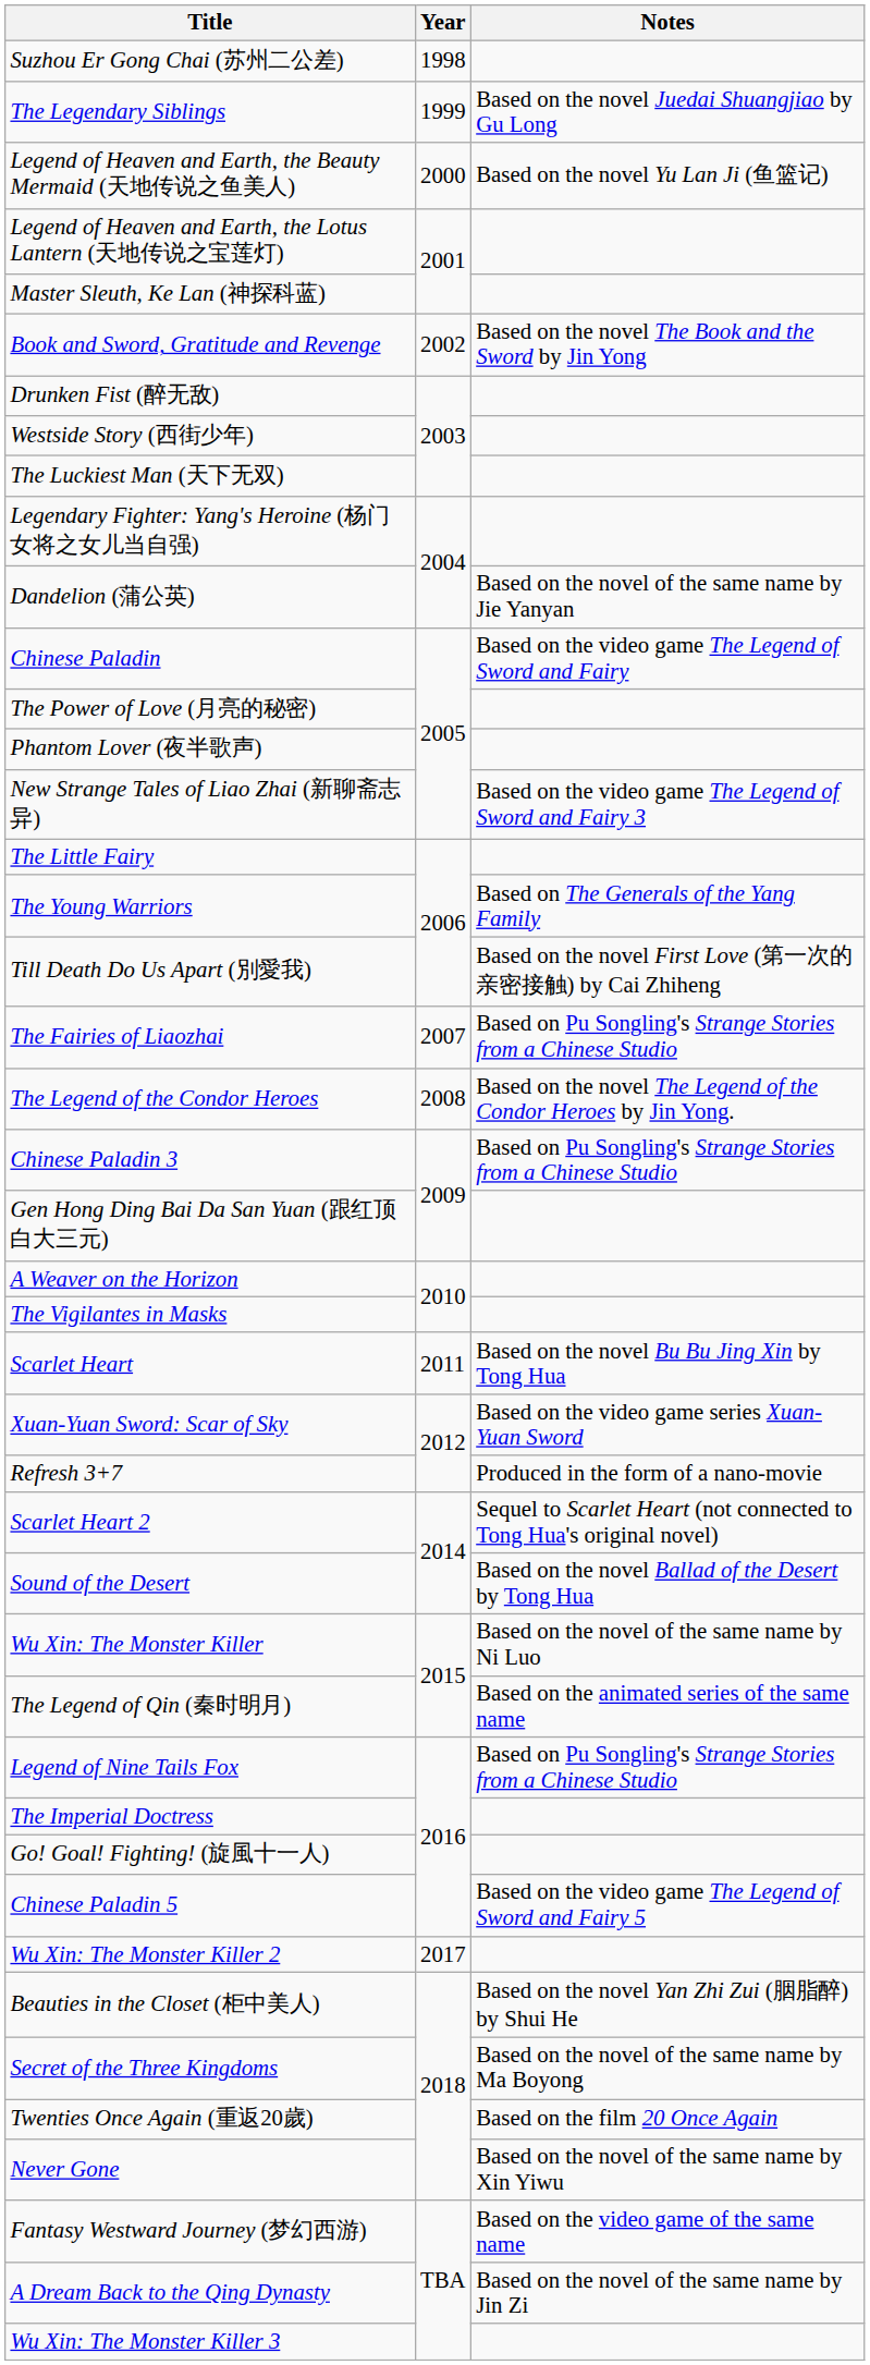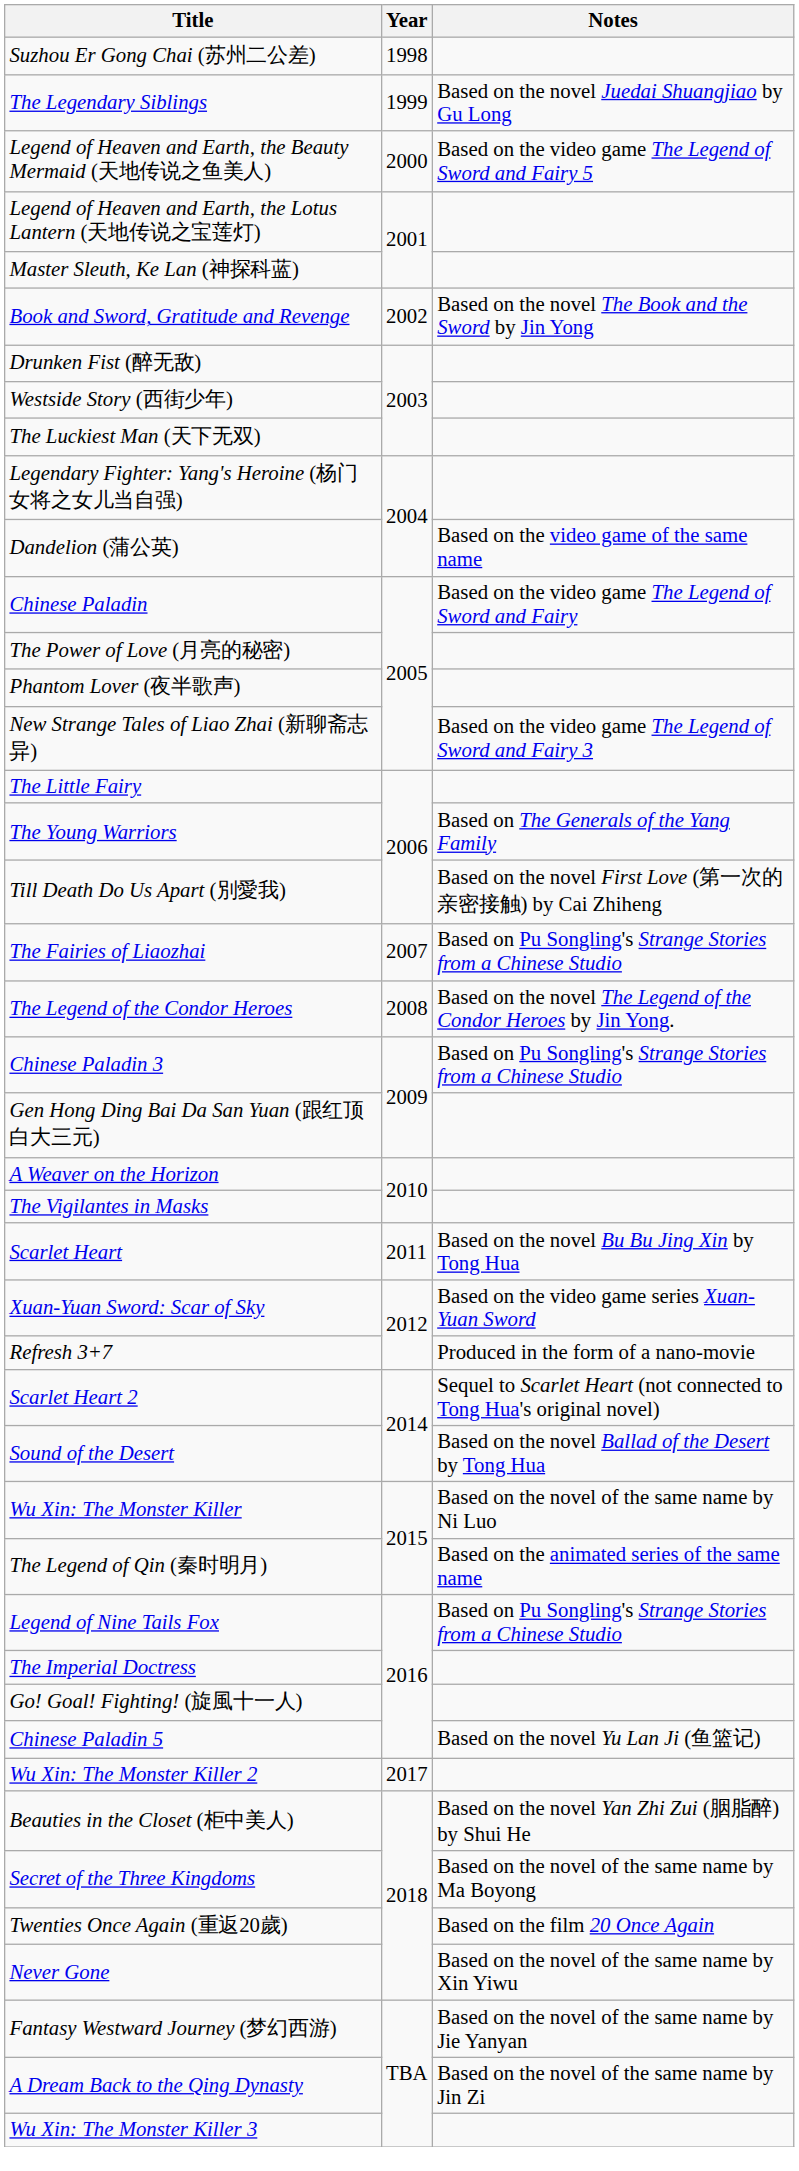 <table class="wikitable">
 <tr>
 <th>Title</th>
 <th>Year</th>
 <th>Notes</th>
 </tr>
 <tr>
 <td><em>Suzhou Er Gong Chai</em> (苏州二公差)</td>
 <td>1998</td>
 <td></td>
 </tr>
 <tr>
 <td><em><a href='#'>The Legendary Siblings</a></em></td>
 <td>1999</td>
 <td>Based on the novel <em><a href='#'>Juedai Shuangjiao</a></em> by <a href='#'>Gu Long</a></td>
 </tr>
 <tr>
 <td><em>Legend of Heaven and Earth, the Beauty Mermaid</em> (天地传说之鱼美人)</td>
 <td>2000</td>
-<td>Based on the novel <em>Yu Lan Ji</em> (鱼篮记)</td>
+<td>Based on the video game <em><a href='#'>The Legend of Sword and Fairy 5</a></em></td>
 </tr>
 <tr>
 <td><em>Legend of Heaven and Earth, the Lotus Lantern</em> (天地传说之宝莲灯)</td>
 <td rowspan=2>2001</td>
 <td></td>
 </tr>
 <tr>
 <td><em>Master Sleuth, Ke Lan</em> (神探科蓝)</td>
 <td></td>
 </tr>
 <tr>
 <td><em><a href='#'>Book and Sword, Gratitude and Revenge</a></em></td>
 <td>2002</td>
 <td>Based on the novel <em><a href='#'>The Book and the Sword</a></em> by <a href='#'>Jin Yong</a></td>
 </tr>
 <tr>
 <td><em>Drunken Fist</em> (醉无敌)</td>
 <td rowspan="3">2003</td>
 <td></td>
 </tr>
 <tr>
 <td><em>Westside Story</em> (西街少年)</td>
 <td></td>
 </tr>
 <tr>
 <td><em>The Luckiest Man</em> (天下无双)</td>
 <td></td>
 </tr>
 <tr>
 <td><em>Legendary Fighter: Yang's Heroine</em> (杨门女将之女儿当自强)</td>
 <td rowspan="2">2004</td>
 <td></td>
 </tr>
 <tr>
 <td><em>Dandelion</em> (蒲公英)</td>
-<td>Based on the novel of the same name by Jie Yanyan</td>
+<td>Based on the <a href='#'>video game of the same name</a></td>
 </tr>
 <tr>
 <td><em><a href='#'>Chinese Paladin</a></em></td>
 <td rowspan="4">2005</td>
 <td>Based on the video game <em><a href='#'>The Legend of Sword and Fairy</a></em></td>
 </tr>
 <tr>
 <td><em>The Power of Love</em> (月亮的秘密)</td>
 <td></td>
 </tr>
 <tr>
 <td><em>Phantom Lover</em> (夜半歌声)</td>
 <td></td>
 </tr>
 <tr>
 <td><em>New Strange Tales of Liao Zhai</em> (新聊斋志异)</td>
 <td>Based on the video game <em><a href='#'>The Legend of Sword and Fairy 3</a></em></td>
 </tr>
 <tr>
 <td><em><a href='#'>The Little Fairy</a></em></td>
 <td rowspan=3>2006</td>
 <td></td>
 </tr>
 <tr>
 <td><em><a href='#'>The Young Warriors</a></em></td>
 <td>Based on <em><a href='#'>The Generals of the Yang Family</a></em></td>
 </tr>
 <tr>
 <td><em>Till Death Do Us Apart</em> (別愛我)</td>
 <td>Based on the novel <em>First Love</em> (第一次的亲密接触) by Cai Zhiheng</td>
 </tr>
 <tr>
 <td><em><a href='#'>The Fairies of Liaozhai</a></em></td>
 <td>2007</td>
 <td>Based on <a href='#'>Pu Songling</a>'s <em><a href='#'>Strange Stories from a Chinese Studio</a></em></td>
 </tr>
 <tr>
 <td><em><a href='#'>The Legend of the Condor Heroes</a></em></td>
 <td>2008</td>
 <td>Based on the novel <em><a href='#'>The Legend of the Condor Heroes</a></em> by <a href='#'>Jin Yong</a>.</td>
 </tr>
 <tr>
 <td><em><a href='#'>Chinese Paladin 3</a></em></td>
 <td rowspan=2>2009</td>
 <td>Based on <a href='#'>Pu Songling</a>'s <em><a href='#'>Strange Stories from a Chinese Studio</a></em></td>
 </tr>
 <tr>
 <td><em>Gen Hong Ding Bai Da San Yuan</em> (跟红顶白大三元)</td>
 <td></td>
 </tr>
 <tr>
 <td><em><a href='#'>A Weaver on the Horizon</a></em></td>
 <td rowspan=2>2010</td>
 <td></td>
 </tr>
 <tr>
 <td><em><a href='#'>The Vigilantes in Masks</a></em></td>
 <td></td>
 </tr>
 <tr>
 <td><em><a href='#'>Scarlet Heart</a></em></td>
 <td>2011</td>
 <td>Based on the novel <em><a href='#'>Bu Bu Jing Xin</a></em> by <a href='#'>Tong Hua</a></td>
 </tr>
 <tr>
 <td><em><a href='#'>Xuan-Yuan Sword: Scar of Sky</a></em></td>
 <td rowspan="2">2012</td>
 <td>Based on the video game series <em><a href='#'>Xuan-Yuan Sword</a></em></td>
 </tr>
 <tr>
 <td><em>Refresh 3+7</em></td>
 <td>Produced in the form of a nano-movie</td>
 </tr>
 <tr>
 <td><em><a href='#'>Scarlet Heart 2</a></em></td>
 <td rowspan=2>2014</td>
 <td>Sequel to <em>Scarlet Heart</em> (not connected to <a href='#'>Tong Hua</a>'s original novel)</td>
 </tr>
 <tr>
 <td><em><a href='#'>Sound of the Desert</a></em></td>
 <td>Based on the novel <em><a href='#'>Ballad of the Desert</a></em> by <a href='#'>Tong Hua</a></td>
 </tr>
 <tr>
 <td><em><a href='#'>Wu Xin: The Monster Killer</a></em></td>
 <td rowspan=2>2015</td>
 <td>Based on the novel of the same name by Ni Luo</td>
 </tr>
 <tr>
 <td><em>The Legend of Qin</em> (秦时明月)</td>
 <td>Based on the <a href='#'>animated series of the same name</a></td>
 </tr>
 <tr>
 <td><em><a href='#'>Legend of Nine Tails Fox</a></em></td>
 <td rowspan="4">2016</td>
 <td>Based on <a href='#'>Pu Songling</a>'s <em><a href='#'>Strange Stories from a Chinese Studio</a></em></td>
 </tr>
 <tr>
 <td><em><a href='#'>The Imperial Doctress</a></em></td>
 <td></td>
 </tr>
 <tr>
 <td><em>Go! Goal! Fighting!</em> (旋風十一人)</td>
 <td></td>
 </tr>
 <tr>
 <td><em><a href='#'>Chinese Paladin 5</a></em></td>
-<td>Based on the video game <em><a href='#'>The Legend of Sword and Fairy 5</a></em></td>
+<td>Based on the novel <em>Yu Lan Ji</em> (鱼篮记)</td>
 </tr>
 <tr>
 <td><em><a href='#'>Wu Xin: The Monster Killer 2</a></em></td>
 <td>2017</td>
 <td></td>
 </tr>
 <tr>
 <td><em>Beauties in the Closet</em> (柜中美人)</td>
 <td rowspan=4>2018</td>
 <td>Based on the novel <em>Yan Zhi Zui</em> (胭脂醉) by Shui He</td>
 </tr>
 <tr>
 <td><em><a href='#'>Secret of the Three Kingdoms</a></em></td>
 <td>Based on the novel of the same name by Ma Boyong</td>
 </tr>
 <tr>
 <td><em>Twenties Once Again</em> (重返20歲)</td>
 <td>Based on the film <em><a href='#'>20 Once Again</a></em></td>
 </tr>
 <tr>
 <td><em><a href='#'>Never Gone</a></em></td>
 <td>Based on the novel of the same name by Xin Yiwu</td>
 </tr>
 <tr>
 <td><em>Fantasy Westward Journey</em> (梦幻西游)</td>
 <td rowspan=3>TBA</td>
-<td>Based on the <a href='#'>video game of the same name</a></td>
+<td>Based on the novel of the same name by Jie Yanyan</td>
 </tr>
 <tr>
 <td><em><a href='#'>A Dream Back to the Qing Dynasty</a></em></td>
 <td>Based on the novel of the same name by Jin Zi</td>
 </tr>
 <tr>
 <td><em><a href='#'>Wu Xin: The Monster Killer 3</a></em></td>
 <td></td>
 </tr>
 </table>
